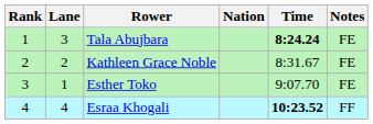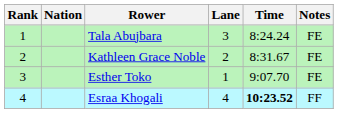 <table class="wikitable sortable" style="text-align:center">
 <tr>
 <th>Rank</th>
+<th>Nation</th>
+<th>Rower</th>
 <th>Lane</th>
-<th>Rower</th>
-<th>Nation</th>
 <th>Time</th>
 <th>Notes</th>
 </tr>
 <tr bgcolor=bbf3bb>
 <td>1</td>
+<td align=left></td>
+<td align=left><a href='#'>Tala Abujbara</a></td>
 <td>3</td>
-<td align=left><a href='#'>Tala Abujbara</a></td>
-<td align=left></td>
-<td><strong>8:24.24</strong></td>
+<td>8:24.24</td>
 <td>FE</td>
 </tr>
 <tr bgcolor=bbf3bb>
 <td>2</td>
+<td align=left></td>
+<td align=left><a href='#'>Kathleen Grace Noble</a></td>
 <td>2</td>
-<td align=left><a href='#'>Kathleen Grace Noble</a></td>
-<td align=left></td>
 <td>8:31.67</td>
 <td>FE</td>
 </tr>
 <tr bgcolor=bbf3bb>
 <td>3</td>
+<td align=left></td>
+<td align=left><a href='#'>Esther Toko</a></td>
 <td>1</td>
-<td align=left><a href='#'>Esther Toko</a></td>
-<td align=left></td>
 <td>9:07.70</td>
 <td>FE</td>
 </tr>
 <tr bgcolor=bbf9ff>
 <td>4</td>
+<td align=left></td>
+<td align=left><a href='#'>Esraa Khogali</a></td>
 <td>4</td>
-<td align=left><a href='#'>Esraa Khogali</a></td>
-<td align=left></td>
 <td><strong>10:23.52</strong></td>
 <td>FF</td>
 </tr>
 </table>
